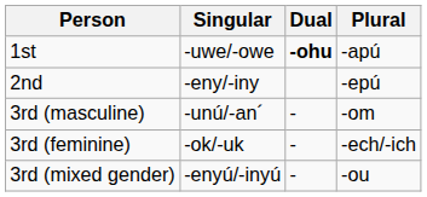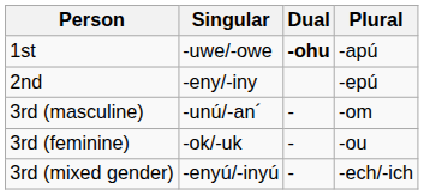 <table class="wikitable">
 <tr>
 <th>Person</th>
 <th>Singular</th>
 <th>Dual</th>
 <th>Plural</th>
 </tr>
 <tr>
 <td>1st</td>
 <td>-uwe/-owe</td>
 <td><strong>-ohu</strong></td>
 <td>-apú</td>
 </tr>
 <tr>
 <td>2nd</td>
 <td>-eny/-iny</td>
 <td></td>
 <td>-epú</td>
 </tr>
 <tr>
 <td>3rd (masculine)</td>
 <td>-unú/-an´</td>
 <td>-</td>
 <td>-om</td>
 </tr>
 <tr>
 <td>3rd (feminine)</td>
 <td>-ok/-uk</td>
 <td>-</td>
-<td>-ech/-ich</td>
+<td>-ou</td>
 </tr>
 <tr>
 <td>3rd (mixed gender)</td>
 <td>-enyú/-inyú</td>
 <td>-</td>
-<td>-ou</td>
+<td>-ech/-ich</td>
 </tr>
 </table>
